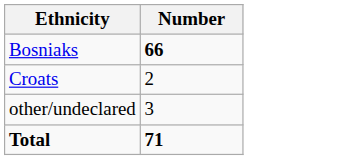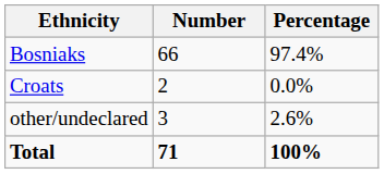 <table class="wikitable">
 <tr>
 <th width="100px">Ethnicity</th>
 <th width="80px">Number</th>
+<th width="80px">Percentage</th>
 </tr>
 <tr>
 <td><a href='#'>Bosniaks</a></td>
-<td><strong>66</strong></td>
+<td>66</td>
+<td>97.4%</td>
 </tr>
 <tr>
 <td><a href='#'>Croats</a></td>
 <td>2</td>
+<td>0.0%</td>
 </tr>
 <tr>
 <td>other/undeclared</td>
 <td>3</td>
+<td>2.6%</td>
 </tr>
 <tr>
 <td><strong>Total</strong></td>
 <td><strong>71</strong></td>
+<td><strong>100%</strong></td>
 </tr>
 </table>
